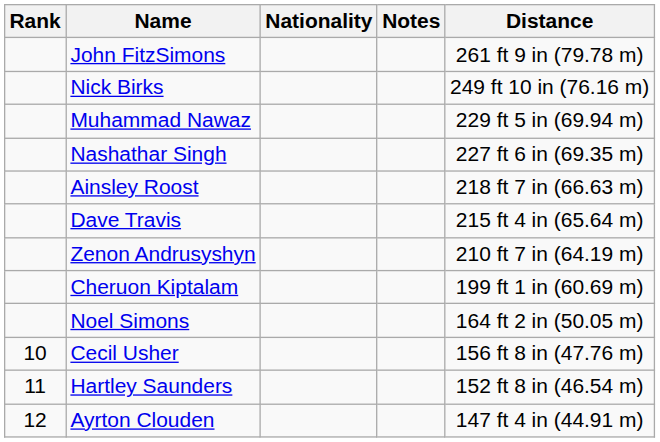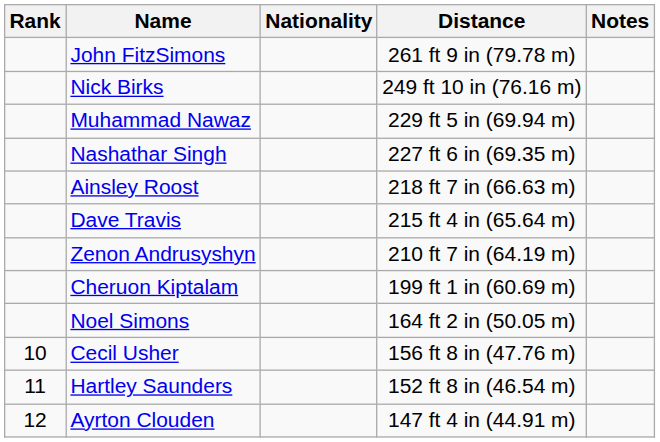 <table class="wikitable sortable" style=" text-align:center">
 <tr>
 <th scope="col">Rank</th>
 <th scope="col">Name</th>
 <th scope="col">Nationality</th>
+<th scope="col">Distance</th>
 <th scope="col">Notes</th>
-<th scope="col">Distance</th>
 </tr>
 <tr>
 <td></td>
 <td align=left><a href='#'>John FitzSimons</a></td>
 <td align=left></td>
+<td>261 ft 9 in (79.78 m)</td>
 <td></td>
-<td>261 ft 9 in (79.78 m)</td>
 </tr>
 <tr>
 <td></td>
 <td align=left><a href='#'>Nick Birks</a></td>
 <td align=left></td>
+<td>249 ft 10 in (76.16 m)</td>
 <td></td>
-<td>249 ft 10 in (76.16 m)</td>
 </tr>
 <tr>
 <td></td>
 <td align=left><a href='#'>Muhammad Nawaz</a></td>
 <td align=left></td>
+<td>229 ft 5 in (69.94 m)</td>
 <td></td>
-<td>229 ft 5 in (69.94 m)</td>
 </tr>
 <tr>
 <td></td>
 <td align=left><a href='#'>Nashathar Singh</a></td>
 <td align=left></td>
+<td>227 ft 6 in (69.35 m)</td>
 <td></td>
-<td>227 ft 6 in (69.35 m)</td>
 </tr>
 <tr>
 <td></td>
 <td align=left><a href='#'>Ainsley Roost</a></td>
 <td align=left></td>
+<td>218 ft 7 in (66.63 m)</td>
 <td></td>
-<td>218 ft 7 in (66.63 m)</td>
 </tr>
 <tr>
 <td></td>
 <td align=left><a href='#'>Dave Travis</a></td>
 <td align=left></td>
+<td>215 ft 4 in (65.64 m)</td>
 <td></td>
-<td>215 ft 4 in (65.64 m)</td>
 </tr>
 <tr>
 <td></td>
 <td align=left><a href='#'>Zenon Andrusyshyn</a></td>
 <td align="left"></td>
+<td>210 ft 7 in (64.19 m)</td>
 <td></td>
-<td>210 ft 7 in (64.19 m)</td>
 </tr>
 <tr>
 <td></td>
 <td align=left><a href='#'>Cheruon Kiptalam</a></td>
 <td align=left></td>
+<td>199 ft 1 in (60.69 m)</td>
 <td></td>
-<td>199 ft 1 in (60.69 m)</td>
 </tr>
 <tr>
 <td></td>
 <td align=left><a href='#'>Noel Simons</a></td>
 <td align=left></td>
+<td>164 ft 2 in (50.05 m)</td>
 <td></td>
-<td>164 ft 2 in (50.05 m)</td>
 </tr>
 <tr>
 <td>10</td>
 <td align=left><a href='#'>Cecil Usher</a></td>
 <td align=left></td>
+<td>156 ft 8 in (47.76 m)</td>
 <td></td>
-<td>156 ft 8 in (47.76 m)</td>
 </tr>
 <tr>
 <td>11</td>
 <td align=left><a href='#'>Hartley Saunders</a></td>
 <td align=left></td>
+<td>152 ft 8 in (46.54 m)</td>
 <td></td>
-<td>152 ft 8 in (46.54 m)</td>
 </tr>
 <tr>
 <td>12</td>
 <td align=left><a href='#'>Ayrton Clouden</a></td>
 <td align=left></td>
+<td>147 ft 4 in (44.91 m)</td>
 <td></td>
-<td>147 ft 4 in (44.91 m)</td>
 </tr>
 </table>
